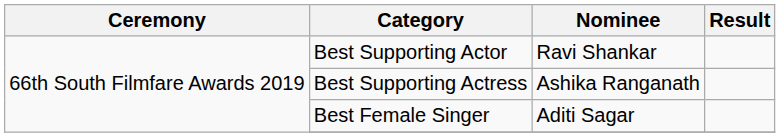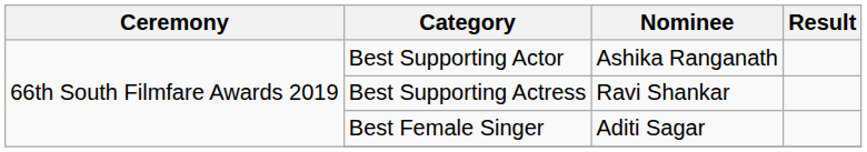 <table class="wikitable">
 <tr>
 <th>Ceremony</th>
 <th>Category</th>
 <th>Nominee</th>
 <th>Result</th>
 </tr>
 <tr>
 <td rowspan="10">66th South Filmfare Awards 2019</td>
 <td>Best Supporting Actor</td>
-<td>Ravi Shankar</td>
+<td>Ashika Ranganath</td>
 <td></td>
 </tr>
 <tr>
 <td>Best Supporting Actress</td>
-<td>Ashika Ranganath</td>
+<td>Ravi Shankar</td>
 <td></td>
 </tr>
 <tr>
 <td>Best Female Singer</td>
 <td>Aditi Sagar</td>
 <td></td>
 </tr>
 <tr>
 </tr>
 </table>
